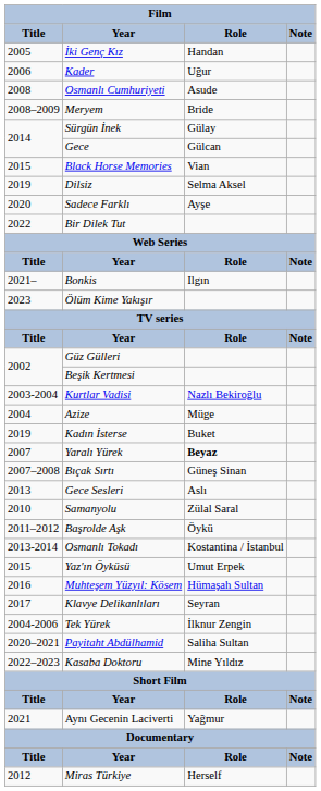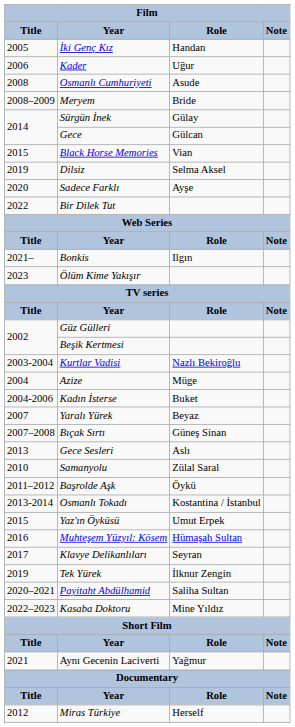 <table class="wikitable" style="font-size: 80%;">
 <tr>
 <th colspan="4" style="background:LightSteelBlue">Film</th>
 </tr>
 <tr>
 <th style="background:LightSteelBlue">Title</th>
 <th style="background:LightSteelBlue">Year</th>
 <th style="background:LightSteelBlue">Role</th>
 <th style="background:LightSteelBlue">Note</th>
 </tr>
 <tr>
 <td>2005</td>
 <td><em><a href='#'>İki Genç Kız</a> </em></td>
 <td>Handan</td>
 <td></td>
 </tr>
 <tr>
 <td>2006</td>
 <td><em><a href='#'>Kader</a></em></td>
 <td>Uğur</td>
 <td></td>
 </tr>
 <tr>
 <td>2008</td>
 <td><em><a href='#'>Osmanlı Cumhuriyeti</a></em></td>
 <td>Asude</td>
 <td></td>
 </tr>
 <tr>
 <td>2008–2009</td>
 <td><em>Meryem</em></td>
 <td>Bride</td>
 <td></td>
 </tr>
 <tr>
 <td rowspan="2">2014</td>
 <td><em>Sürgün İnek</em></td>
 <td>Gülay</td>
 <td></td>
 </tr>
 <tr>
 <td><em>Gece</em></td>
 <td>Gülcan</td>
 <td></td>
 </tr>
 <tr>
 <td>2015</td>
 <td><em><a href='#'>Black Horse Memories</a></em></td>
 <td>Vian</td>
 <td></td>
 </tr>
 <tr>
 <td>2019</td>
 <td><em>Dilsiz</em></td>
 <td>Selma Aksel</td>
 <td></td>
 </tr>
 <tr>
 <td>2020</td>
 <td><em>Sadece Farklı</em></td>
 <td>Ayşe</td>
 <td></td>
 </tr>
 <tr>
 <td>2022</td>
 <td><em>Bir Dilek Tut</em></td>
 <td></td>
 <td></td>
 </tr>
 <tr>
 <th colspan="4" style="background:LightSteelBlue">Web Series</th>
 </tr>
 <tr>
 <th style="background:LightSteelBlue">Title</th>
 <th style="background:LightSteelBlue">Year</th>
 <th style="background:LightSteelBlue">Role</th>
 <th style="background:LightSteelBlue">Note</th>
 </tr>
 <tr>
 <td>2021–</td>
 <td><em>Bonkis</em></td>
 <td>Ilgın</td>
 <td></td>
 </tr>
 <tr>
 <td>2023</td>
 <td><em>Ölüm Kime Yakışır</em></td>
 <td></td>
 <td></td>
 </tr>
 <tr>
 <th colspan="4" style="background:LightSteelBlue">TV series</th>
 </tr>
 <tr>
 <th style="background:LightSteelBlue">Title</th>
 <th style="background:LightSteelBlue">Year</th>
 <th style="background:LightSteelBlue">Role</th>
 <th style="background:LightSteelBlue">Note</th>
 </tr>
 <tr>
 <td rowspan="2">2002</td>
 <td><em>Güz Gülleri</em></td>
 <td></td>
 <td></td>
 </tr>
 <tr>
 <td><em>Beşik Kertmesi</em></td>
 <td></td>
 <td></td>
 </tr>
 <tr>
 <td>2003-2004</td>
 <td><em><a href='#'>Kurtlar Vadisi</a></em></td>
 <td><a href='#'>Nazlı Bekiroğlu</a></td>
 <td></td>
 </tr>
 <tr>
 <td>2004</td>
 <td><em>Azize</em></td>
 <td>Müge</td>
 <td></td>
 </tr>
 <tr>
-<td>2019</td>
+<td>2004-2006</td>
 <td><em>Kadın İsterse</em></td>
 <td>Buket</td>
 <td></td>
 </tr>
 <tr>
 <td>2007</td>
 <td><em>Yaralı Yürek</em></td>
-<td><strong>Beyaz</strong></td>
+<td>Beyaz</td>
 <td></td>
 </tr>
 <tr>
 <td>2007–2008</td>
 <td><em>Bıçak Sırtı</em></td>
 <td>Güneş Sinan</td>
 <td></td>
 </tr>
 <tr>
 <td>2013</td>
 <td><em>Gece Sesleri</em></td>
 <td>Aslı</td>
 <td></td>
 </tr>
 <tr>
 <td>2010</td>
 <td><em>Samanyolu</em></td>
 <td>Zülal Saral</td>
 <td></td>
 </tr>
 <tr>
 <td>2011–2012</td>
 <td><em>Başrolde Aşk</em></td>
 <td>Öykü</td>
 <td></td>
 </tr>
 <tr>
 <td>2013-2014</td>
 <td><em>Osmanlı Tokadı</em></td>
 <td>Kostantina / İstanbul</td>
 <td></td>
 </tr>
 <tr>
 <td>2015</td>
 <td><em>Yaz'ın Öyküsü</em></td>
 <td>Umut Erpek</td>
 <td></td>
 </tr>
 <tr>
 <td>2016</td>
 <td><em><a href='#'>Muhteşem Yüzyıl: Kösem</a></em></td>
 <td><a href='#'>Hümaşah Sultan</a></td>
 <td></td>
 </tr>
 <tr>
 <td>2017</td>
 <td><em>Klavye Delikanlıları</em></td>
 <td>Seyran</td>
 <td></td>
 </tr>
 <tr>
-<td>2004-2006</td>
+<td>2019</td>
 <td><em>Tek Yürek</em></td>
 <td>İlknur Zengin</td>
 <td></td>
 </tr>
 <tr>
 <td>2020–2021</td>
 <td><em><a href='#'>Payitaht Abdülhamid</a></em></td>
 <td>Saliha Sultan</td>
 <td></td>
 </tr>
 <tr>
 <td>2022–2023</td>
 <td><em>Kasaba Doktoru</em></td>
 <td>Mine Yıldız</td>
 <td></td>
 </tr>
 <tr>
 <th colspan="4" style="background:LightSteelBlue">Short Film</th>
 </tr>
 <tr>
 <th style="background:LightSteelBlue">Title</th>
 <th style="background:LightSteelBlue">Year</th>
 <th style="background:LightSteelBlue">Role</th>
 <th style="background:LightSteelBlue">Note</th>
 </tr>
 <tr>
 <td>2021</td>
 <td>Aynı Gecenin Laciverti</td>
 <td>Yağmur</td>
 <td></td>
 </tr>
 <tr>
 <th colspan="4" style="background:LightSteelBlue">Documentary</th>
 </tr>
 <tr>
 <th style="background:LightSteelBlue">Title</th>
 <th style="background:LightSteelBlue">Year</th>
 <th style="background:LightSteelBlue">Role</th>
 <th style="background:LightSteelBlue">Note</th>
 </tr>
 <tr>
 <td>2012</td>
 <td><em>Miras Türkiye</em></td>
 <td>Herself</td>
 <td></td>
 </tr>
 </table>
